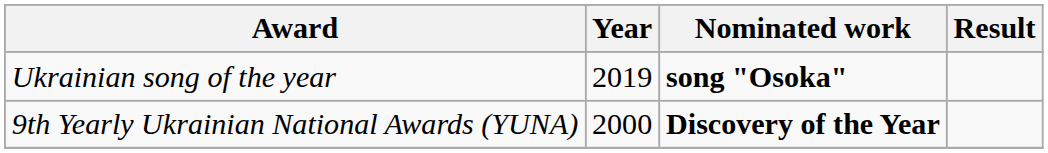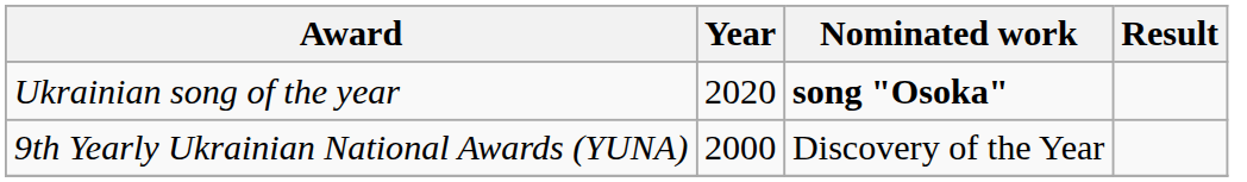 <table class="wikitable sortable">
 <tr>
 <th>Award</th>
 <th>Year</th>
 <th>Nominated work</th>
 <th>Result</th>
 </tr>
 <tr>
 <td><em>Ukrainian song of the year</em></td>
-<td>2019</td>
+<td>2020</td>
 <td><strong>song "Osoka"</strong></td>
 <td></td>
 </tr>
 <tr>
 <td><em>9th Yearly Ukrainian National Awards (YUNA)</em></td>
 <td>2000</td>
-<td><strong>Discovery of the Year</strong></td>
+<td>Discovery of the Year</td>
 <td></td>
 </tr>
 <tr>
 </tr>
 </table>
